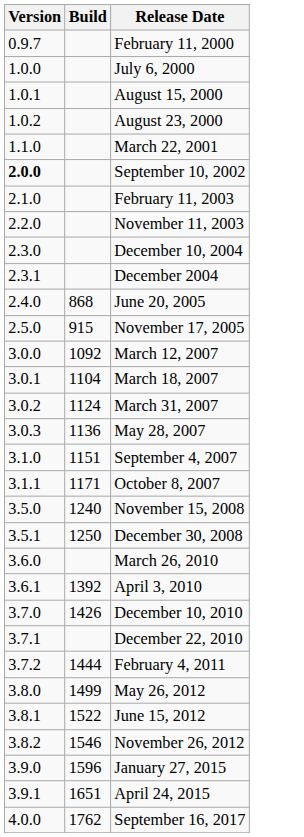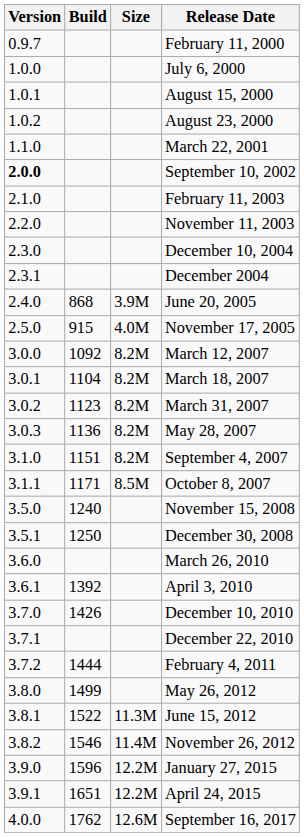 <table class="wikitable sortable">
 <tr>
 <th>Version</th>
 <th>Build</th>
+<th>Size</th>
 <th>Release Date</th>
 </tr>
 <tr>
 <td>0.9.7</td>
+<td></td>
 <td></td>
 <td>February 11, 2000</td>
 </tr>
 <tr>
 <td>1.0.0</td>
 <td></td>
+<td></td>
 <td>July 6, 2000</td>
 </tr>
 <tr>
 <td>1.0.1</td>
+<td></td>
 <td></td>
 <td>August 15, 2000</td>
 </tr>
 <tr>
 <td>1.0.2</td>
 <td></td>
+<td></td>
 <td>August 23, 2000</td>
 </tr>
 <tr>
 <td>1.1.0</td>
+<td></td>
 <td></td>
 <td>March 22, 2001</td>
 </tr>
 <tr>
 <td><strong>2.0.0</strong></td>
 <td></td>
+<td></td>
 <td>September 10, 2002</td>
 </tr>
 <tr>
 <td>2.1.0</td>
+<td></td>
 <td></td>
 <td>February 11, 2003</td>
 </tr>
 <tr>
 <td>2.2.0</td>
 <td></td>
+<td></td>
 <td>November 11, 2003</td>
 </tr>
 <tr>
 <td>2.3.0</td>
+<td></td>
 <td></td>
 <td>December 10, 2004</td>
 </tr>
 <tr>
 <td>2.3.1</td>
 <td></td>
+<td></td>
 <td>December 2004</td>
 </tr>
 <tr>
 <td>2.4.0</td>
 <td>868</td>
+<td>3.9M</td>
 <td>June 20, 2005</td>
 </tr>
 <tr>
 <td>2.5.0</td>
 <td>915</td>
+<td>4.0M</td>
 <td>November 17, 2005</td>
 </tr>
 <tr>
 <td>3.0.0</td>
 <td>1092</td>
+<td>8.2M</td>
 <td>March 12, 2007</td>
 </tr>
 <tr>
 <td>3.0.1</td>
 <td>1104</td>
+<td>8.2M</td>
 <td>March 18, 2007</td>
 </tr>
 <tr>
 <td>3.0.2</td>
-<td>1124</td>
+<td>1123</td>
+<td>8.2M</td>
 <td>March 31, 2007</td>
 </tr>
 <tr>
 <td>3.0.3</td>
 <td>1136</td>
+<td>8.2M</td>
 <td>May 28, 2007</td>
 </tr>
 <tr>
 <td>3.1.0</td>
 <td>1151</td>
+<td>8.2M</td>
 <td>September 4, 2007</td>
 </tr>
 <tr>
 <td>3.1.1</td>
 <td>1171</td>
+<td>8.5M</td>
 <td>October 8, 2007</td>
 </tr>
 <tr>
 <td>3.5.0</td>
 <td>1240</td>
+<td></td>
 <td>November 15, 2008</td>
 </tr>
 <tr>
 <td>3.5.1</td>
 <td>1250</td>
+<td></td>
 <td>December 30, 2008</td>
 </tr>
 <tr>
 <td>3.6.0</td>
+<td></td>
 <td></td>
 <td>March 26, 2010</td>
 </tr>
 <tr>
 <td>3.6.1</td>
 <td>1392</td>
+<td></td>
 <td>April 3, 2010</td>
 </tr>
 <tr>
 <td>3.7.0</td>
 <td>1426</td>
+<td></td>
 <td>December 10, 2010</td>
 </tr>
 <tr>
 <td>3.7.1</td>
+<td></td>
 <td></td>
 <td>December 22, 2010</td>
 </tr>
 <tr>
 <td>3.7.2</td>
 <td>1444</td>
+<td></td>
 <td>February 4, 2011</td>
 </tr>
 <tr>
 <td>3.8.0</td>
 <td>1499</td>
+<td></td>
 <td>May 26, 2012</td>
 </tr>
 <tr>
 <td>3.8.1</td>
 <td>1522</td>
+<td>11.3M</td>
 <td>June 15, 2012</td>
 </tr>
 <tr>
 <td>3.8.2</td>
 <td>1546</td>
+<td>11.4M</td>
 <td>November 26, 2012</td>
 </tr>
 <tr>
 <td>3.9.0</td>
 <td>1596</td>
+<td>12.2M</td>
 <td>January 27, 2015</td>
 </tr>
 <tr>
 <td>3.9.1</td>
 <td>1651</td>
+<td>12.2M</td>
 <td>April 24, 2015</td>
 </tr>
 <tr>
 <td>4.0.0</td>
 <td>1762</td>
+<td>12.6M</td>
 <td>September 16, 2017</td>
 </tr>
 </table>
